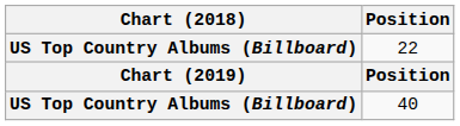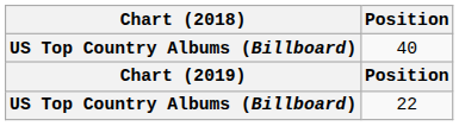 <table class="wikitable plainrowheaders" style="text-align:center">
 <tr>
 <th scope="col">Chart (2018)</th>
 <th scope="col">Position</th>
 </tr>
 <tr>
 <th scope="row">US Top Country Albums (<em>Billboard</em>)</th>
-<td>22</td>
+<td>40</td>
 </tr>
 <tr>
 <th scope="col">Chart (2019)</th>
 <th scope="col">Position</th>
 </tr>
 <tr>
 <th scope="row">US Top Country Albums (<em>Billboard</em>)</th>
-<td>40</td>
+<td>22</td>
 </tr>
 </table>
